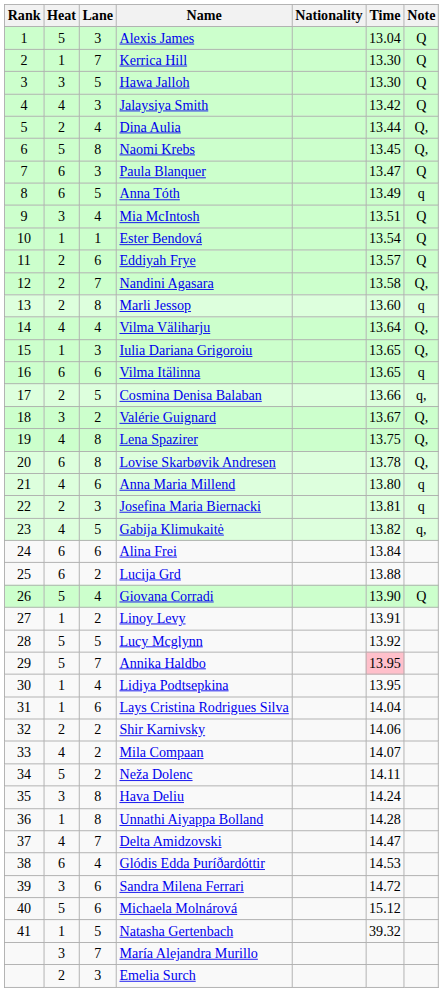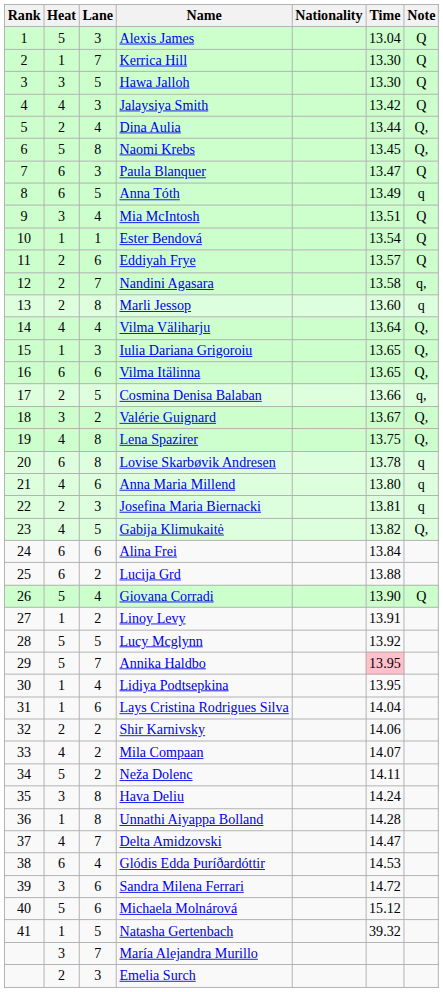 <table class="wikitable sortable" style="text-align:center">
 <tr>
 <th>Rank</th>
 <th>Heat</th>
 <th>Lane</th>
 <th>Name</th>
 <th>Nationality</th>
 <th>Time</th>
 <th>Note</th>
 </tr>
 <tr bgcolor=ccffcc>
 <td>1</td>
 <td>5</td>
 <td>3</td>
 <td align=left><a href='#'>Alexis James</a></td>
 <td align=left></td>
 <td>13.04</td>
 <td>Q</td>
 </tr>
 <tr bgcolor=ccffcc>
 <td>2</td>
 <td>1</td>
 <td>7</td>
 <td align=left><a href='#'>Kerrica Hill</a></td>
 <td align=left></td>
 <td>13.30</td>
 <td>Q</td>
 </tr>
 <tr bgcolor=ccffcc>
 <td>3</td>
 <td>3</td>
 <td>5</td>
 <td align=left><a href='#'>Hawa Jalloh</a></td>
 <td align=left></td>
 <td>13.30</td>
 <td>Q</td>
 </tr>
 <tr bgcolor=ccffcc>
 <td>4</td>
 <td>4</td>
 <td>3</td>
 <td align=left><a href='#'>Jalaysiya Smith</a></td>
 <td align=left></td>
 <td>13.42</td>
 <td>Q</td>
 </tr>
 <tr bgcolor=ccffcc>
 <td>5</td>
 <td>2</td>
 <td>4</td>
 <td align=left><a href='#'>Dina Aulia</a></td>
 <td align=left></td>
 <td>13.44</td>
 <td>Q, </td>
 </tr>
 <tr bgcolor=ccffcc>
 <td>6</td>
 <td>5</td>
 <td>8</td>
 <td align=left><a href='#'>Naomi Krebs</a></td>
 <td align=left></td>
 <td>13.45</td>
 <td>Q, </td>
 </tr>
 <tr bgcolor=ccffcc>
 <td>7</td>
 <td>6</td>
 <td>3</td>
 <td align=left><a href='#'>Paula Blanquer</a></td>
 <td align=left></td>
 <td>13.47</td>
 <td>Q</td>
 </tr>
 <tr bgcolor=ccffcc>
 <td>8</td>
 <td>6</td>
 <td>5</td>
 <td align=left><a href='#'>Anna Tóth</a></td>
 <td align=left></td>
 <td>13.49</td>
 <td>q</td>
 </tr>
 <tr bgcolor=ccffcc>
 <td>9</td>
 <td>3</td>
 <td>4</td>
 <td align=left><a href='#'>Mia McIntosh</a></td>
 <td align=left></td>
 <td>13.51</td>
 <td>Q</td>
 </tr>
 <tr bgcolor=ccffcc>
 <td>10</td>
 <td>1</td>
 <td>1</td>
 <td align=left><a href='#'>Ester Bendová</a></td>
 <td align=left></td>
 <td>13.54</td>
 <td>Q</td>
 </tr>
 <tr bgcolor=ccffcc>
 <td>11</td>
 <td>2</td>
 <td>6</td>
 <td align=left><a href='#'>Eddiyah Frye</a></td>
 <td align=left></td>
 <td>13.57</td>
 <td>Q</td>
 </tr>
 <tr bgcolor=ccffcc>
 <td>12</td>
 <td>2</td>
 <td>7</td>
 <td align=left><a href='#'>Nandini Agasara</a></td>
 <td align=left></td>
 <td>13.58</td>
-<td>Q, </td>
+<td>q, </td>
 </tr>
 <tr bgcolor=ddffdd>
 <td>13</td>
 <td>2</td>
 <td>8</td>
 <td align=left><a href='#'>Marli Jessop</a></td>
 <td align=left></td>
 <td>13.60</td>
 <td>q</td>
 </tr>
 <tr bgcolor=ccffcc>
 <td>14</td>
 <td>4</td>
 <td>4</td>
 <td align=left><a href='#'>Vilma Väliharju</a></td>
 <td align=left></td>
 <td>13.64</td>
 <td>Q, </td>
 </tr>
 <tr bgcolor=ccffcc>
 <td>15</td>
 <td>1</td>
 <td>3</td>
 <td align=left><a href='#'>Iulia Dariana Grigoroiu</a></td>
 <td align=left></td>
 <td>13.65</td>
 <td>Q, </td>
 </tr>
 <tr bgcolor=ccffcc>
 <td>16</td>
 <td>6</td>
 <td>6</td>
 <td align=left><a href='#'>Vilma Itälinna</a></td>
 <td align=left></td>
 <td>13.65</td>
-<td>q</td>
+<td>Q, </td>
 </tr>
 <tr bgcolor=ddffdd>
 <td>17</td>
 <td>2</td>
 <td>5</td>
 <td align=left><a href='#'>Cosmina Denisa Balaban</a></td>
 <td align=left></td>
 <td>13.66</td>
 <td>q, </td>
 </tr>
 <tr bgcolor=ccffcc>
 <td>18</td>
 <td>3</td>
 <td>2</td>
 <td align=left><a href='#'>Valérie Guignard</a></td>
 <td align=left></td>
 <td>13.67</td>
 <td>Q, </td>
 </tr>
 <tr bgcolor=ccffcc>
 <td>19</td>
 <td>4</td>
 <td>8</td>
 <td align=left><a href='#'>Lena Spazirer</a></td>
 <td align=left></td>
 <td>13.75</td>
 <td>Q, </td>
 </tr>
 <tr bgcolor=ddffdd>
 <td>20</td>
 <td>6</td>
 <td>8</td>
 <td align=left><a href='#'>Lovise Skarbøvik Andresen</a></td>
 <td align=left></td>
 <td>13.78</td>
-<td>Q, </td>
+<td>q</td>
 </tr>
 <tr bgcolor=ddffdd>
 <td>21</td>
 <td>4</td>
 <td>6</td>
 <td align=left><a href='#'>Anna Maria Millend</a></td>
 <td align=left></td>
 <td>13.80</td>
 <td>q</td>
 </tr>
 <tr bgcolor=ddffdd>
 <td>22</td>
 <td>2</td>
 <td>3</td>
 <td align=left><a href='#'>Josefina Maria Biernacki</a></td>
 <td align=left></td>
 <td>13.81</td>
 <td>q</td>
 </tr>
 <tr bgcolor=ddffdd>
 <td>23</td>
 <td>4</td>
 <td>5</td>
 <td align=left><a href='#'>Gabija Klimukaitė</a></td>
 <td align=left></td>
 <td>13.82</td>
-<td>q, </td>
+<td>Q, </td>
 </tr>
 <tr>
 <td>24</td>
 <td>6</td>
 <td>6</td>
 <td align=left><a href='#'>Alina Frei</a></td>
 <td align=left></td>
 <td>13.84</td>
 <td></td>
 </tr>
 <tr>
 <td>25</td>
 <td>6</td>
 <td>2</td>
 <td align=left><a href='#'>Lucija Grd</a></td>
 <td align=left></td>
 <td>13.88</td>
 <td></td>
 </tr>
 <tr bgcolor=ccffcc>
 <td>26</td>
 <td>5</td>
 <td>4</td>
 <td align=left><a href='#'>Giovana Corradi</a></td>
 <td align=left></td>
 <td>13.90</td>
 <td>Q</td>
 </tr>
 <tr>
 <td>27</td>
 <td>1</td>
 <td>2</td>
 <td align=left><a href='#'>Linoy Levy</a></td>
 <td align=left></td>
 <td>13.91</td>
 <td></td>
 </tr>
 <tr>
 <td>28</td>
 <td>5</td>
 <td>5</td>
 <td align=left><a href='#'>Lucy Mcglynn</a></td>
 <td align=left></td>
 <td>13.92</td>
 <td></td>
 </tr>
 <tr>
 <td>29</td>
 <td>5</td>
 <td>7</td>
 <td align=left><a href='#'>Annika Haldbo</a></td>
 <td align=left></td>
 <td style="background: pink;">13.95</td>
 <td></td>
 </tr>
 <tr>
 <td>30</td>
 <td>1</td>
 <td>4</td>
 <td align=left><a href='#'>Lidiya Podtsepkina</a></td>
 <td align=left></td>
 <td>13.95</td>
 <td></td>
 </tr>
 <tr>
 <td>31</td>
 <td>1</td>
 <td>6</td>
 <td align=left><a href='#'>Lays Cristina Rodrigues Silva</a></td>
 <td align=left></td>
 <td>14.04</td>
 <td></td>
 </tr>
 <tr>
 <td>32</td>
 <td>2</td>
 <td>2</td>
 <td align=left><a href='#'>Shir Karnivsky</a></td>
 <td align=left></td>
 <td>14.06</td>
 <td></td>
 </tr>
 <tr>
 <td>33</td>
 <td>4</td>
 <td>2</td>
 <td align=left><a href='#'>Mila Compaan</a></td>
 <td align=left></td>
 <td>14.07</td>
 <td></td>
 </tr>
 <tr>
 <td>34</td>
 <td>5</td>
 <td>2</td>
 <td align=left><a href='#'>Neža Dolenc</a></td>
 <td align=left></td>
 <td>14.11</td>
 <td></td>
 </tr>
 <tr>
 <td>35</td>
 <td>3</td>
 <td>8</td>
 <td align=left><a href='#'>Hava Deliu</a></td>
 <td align=left></td>
 <td>14.24</td>
 <td></td>
 </tr>
 <tr>
 <td>36</td>
 <td>1</td>
 <td>8</td>
 <td align=left><a href='#'>Unnathi Aiyappa Bolland</a></td>
 <td align=left></td>
 <td>14.28</td>
 <td></td>
 </tr>
 <tr>
 <td>37</td>
 <td>4</td>
 <td>7</td>
 <td align=left><a href='#'>Delta Amidzovski</a></td>
 <td align=left></td>
 <td>14.47</td>
 <td></td>
 </tr>
 <tr>
 <td>38</td>
 <td>6</td>
 <td>4</td>
 <td align=left><a href='#'>Glódis Edda Þuríðardóttir</a></td>
 <td align=left></td>
 <td>14.53</td>
 <td></td>
 </tr>
 <tr>
 <td>39</td>
 <td>3</td>
 <td>6</td>
 <td align=left><a href='#'>Sandra Milena Ferrari</a></td>
 <td align=left></td>
 <td>14.72</td>
 <td></td>
 </tr>
 <tr>
 <td>40</td>
 <td>5</td>
 <td>6</td>
 <td align=left><a href='#'>Michaela Molnárová</a></td>
 <td align=left></td>
 <td>15.12</td>
 <td></td>
 </tr>
 <tr>
 <td>41</td>
 <td>1</td>
 <td>5</td>
 <td align=left><a href='#'>Natasha Gertenbach</a></td>
 <td align=left></td>
 <td>39.32</td>
 <td></td>
 </tr>
 <tr>
 <td></td>
 <td>3</td>
 <td>7</td>
 <td align=left><a href='#'>María Alejandra Murillo</a></td>
 <td align=left></td>
 <td></td>
 <td></td>
 </tr>
 <tr>
 <td></td>
 <td>2</td>
 <td>3</td>
 <td align=left><a href='#'>Emelia Surch</a></td>
 <td align=left></td>
 <td></td>
 <td></td>
 </tr>
 </table>
